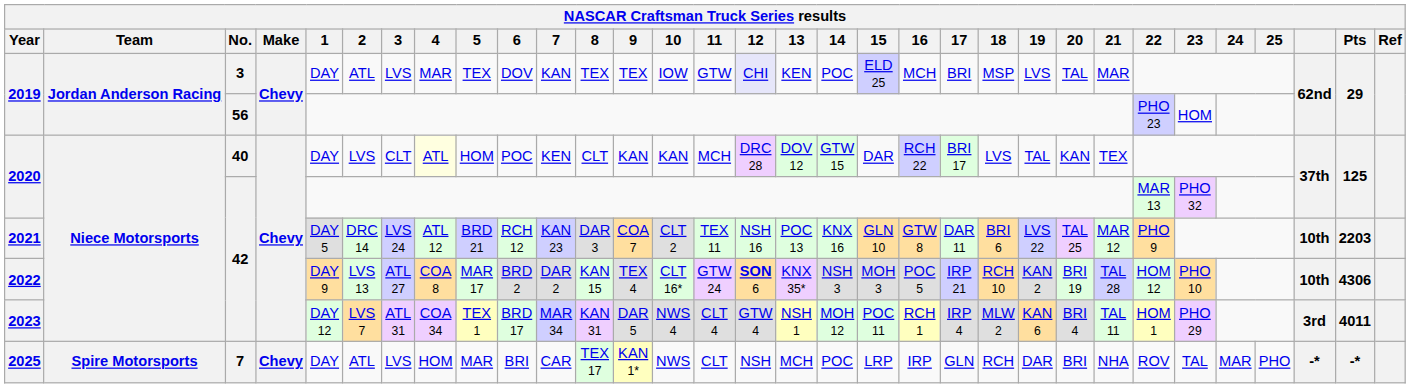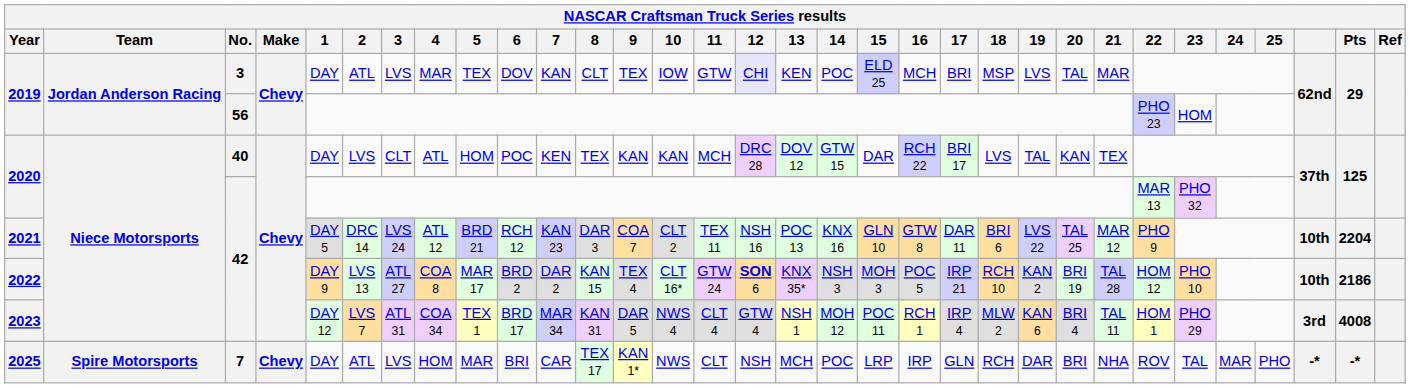 <table class="wikitable" style="text-align:center; font-size:75%">
 <tr>
 <th colspan=34><a href='#'>NASCAR Craftsman Truck Series</a> results</th>
 </tr>
 <tr>
 <th>Year</th>
 <th>Team</th>
 <th>No.</th>
 <th>Make</th>
 <th>1</th>
 <th>2</th>
 <th>3</th>
 <th>4</th>
 <th>5</th>
 <th>6</th>
 <th>7</th>
 <th>8</th>
 <th>9</th>
 <th>10</th>
 <th>11</th>
 <th>12</th>
 <th>13</th>
 <th>14</th>
 <th>15</th>
 <th>16</th>
 <th>17</th>
 <th>18</th>
 <th>19</th>
 <th>20</th>
 <th>21</th>
 <th>22</th>
 <th>23</th>
 <th>24</th>
 <th>25</th>
 <th></th>
 <th>Pts</th>
 <th>Ref</th>
 </tr>
 <tr>
 <th rowspan=2><a href='#'>2019</a></th>
 <th rowspan=2><a href='#'>Jordan Anderson Racing</a></th>
 <th>3</th>
 <th rowspan=2><a href='#'>Chevy</a></th>
 <td><a href='#'>DAY</a></td>
 <td><a href='#'>ATL</a></td>
 <td><a href='#'>LVS</a></td>
 <td><a href='#'>MAR</a></td>
 <td><a href='#'>TEX</a></td>
 <td><a href='#'>DOV</a></td>
 <td><a href='#'>KAN</a></td>
-<td><a href='#'>TEX</a></td>
+<td><a href='#'>CLT</a></td>
 <td><a href='#'>TEX</a></td>
 <td><a href='#'>IOW</a></td>
 <td><a href='#'>GTW</a></td>
 <td style="background: lavender;"><a href='#'>CHI</a></td>
 <td><a href='#'>KEN</a></td>
 <td><a href='#'>POC</a></td>
 <td style="background:#CFCFFF;"><a href='#'>ELD</a><br><small>25</small></td>
 <td><a href='#'>MCH</a></td>
 <td><a href='#'>BRI</a></td>
 <td><a href='#'>MSP</a></td>
 <td><a href='#'>LVS</a></td>
 <td><a href='#'>TAL</a></td>
 <td><a href='#'>MAR</a></td>
 <td colspan=4></td>
 <th rowspan=2>62nd</th>
 <th rowspan=2>29</th>
 <th rowspan=2></th>
 </tr>
 <tr>
 <th>56</th>
 <td colspan=21></td>
 <td style="background:#CFCFFF;"><a href='#'>PHO</a><br><small>23</small></td>
 <td><a href='#'>HOM</a></td>
 <td colspan=2></td>
 </tr>
 <tr>
 <th rowspan=2><a href='#'>2020</a></th>
 <th rowspan=5><a href='#'>Niece Motorsports</a></th>
 <th>40</th>
 <th rowspan=5><a href='#'>Chevy</a></th>
 <td><a href='#'>DAY</a></td>
 <td><a href='#'>LVS</a></td>
 <td><a href='#'>CLT</a></td>
-<td style="background: lightyellow;"><a href='#'>ATL</a></td>
+<td><a href='#'>ATL</a></td>
 <td><a href='#'>HOM</a></td>
 <td><a href='#'>POC</a></td>
 <td><a href='#'>KEN</a></td>
-<td><a href='#'>CLT</a></td>
+<td><a href='#'>TEX</a></td>
 <td><a href='#'>KAN</a></td>
 <td><a href='#'>KAN</a></td>
 <td><a href='#'>MCH</a></td>
 <td style="background:#EFCFFF;"><a href='#'>DRC</a><br><small>28</small></td>
 <td style="background:#DFFFDF;"><a href='#'>DOV</a><br><small>12</small></td>
 <td style="background:#DFFFDF;"><a href='#'>GTW</a><br><small>15</small></td>
 <td><a href='#'>DAR</a></td>
 <td style="background:#CFCFFF;"><a href='#'>RCH</a><br><small>22</small></td>
 <td style="background:#DFFFDF;"><a href='#'>BRI</a><br><small>17</small></td>
 <td><a href='#'>LVS</a></td>
 <td><a href='#'>TAL</a></td>
 <td><a href='#'>KAN</a></td>
 <td><a href='#'>TEX</a></td>
 <td colspan=4></td>
 <th rowspan=2>37th</th>
 <th rowspan=2>125</th>
 <th rowspan=2></th>
 </tr>
 <tr>
 <th rowspan=4>42</th>
 <td colspan=21></td>
 <td style="background:#DFFFDF;"><a href='#'>MAR</a><br><small>13</small></td>
 <td style="background:#EFCFFF;"><a href='#'>PHO</a><br><small>32</small></td>
 <td colspan=2></td>
 </tr>
 <tr>
 <th><a href='#'>2021</a></th>
 <td style="background:#DFDFDF;"><a href='#'>DAY</a><br><small>5</small></td>
 <td style="background:#DFFFDF;"><a href='#'>DRC</a><br><small>14</small></td>
 <td style="background:#CFCFFF;"><a href='#'>LVS</a><br><small>24</small></td>
 <td style="background:#DFFFDF;"><a href='#'>ATL</a><br><small>12</small></td>
 <td style="background:#CFCFFF;"><a href='#'>BRD</a><br><small>21</small></td>
 <td style="background:#DFFFDF;"><a href='#'>RCH</a><br><small>12</small></td>
 <td style="background:#CFCFFF;"><a href='#'>KAN</a><br><small>23</small></td>
 <td style="background:#DFDFDF;"><a href='#'>DAR</a><br><small>3</small></td>
 <td style="background:#FFDF9F;"><a href='#'>COA</a><br><small>7</small></td>
 <td style="background:#DFDFDF;"><a href='#'>CLT</a><br><small>2</small></td>
 <td style="background:#DFFFDF;"><a href='#'>TEX</a><br><small>11</small></td>
 <td style="background:#DFFFDF;"><a href='#'>NSH</a><br><small>16</small></td>
 <td style="background:#DFFFDF;"><a href='#'>POC</a><br><small>13</small></td>
 <td style="background:#DFFFDF;"><a href='#'>KNX</a><br><small>16</small></td>
 <td style="background:#FFDF9F;"><a href='#'>GLN</a><br><small>10</small></td>
 <td style="background:#FFDF9F;"><a href='#'>GTW</a><br><small>8</small></td>
 <td style="background:#DFFFDF;"><a href='#'>DAR</a><br><small>11</small></td>
 <td style="background:#FFDF9F;"><a href='#'>BRI</a><br><small>6</small></td>
 <td style="background:#CFCFFF;"><a href='#'>LVS</a><br><small>22</small></td>
 <td style="background:#EFCFFF;"><a href='#'>TAL</a><br><small>25</small></td>
 <td style="background:#DFFFDF;"><a href='#'>MAR</a><br><small>12</small></td>
 <td style="background:#FFDF9F;"><a href='#'>PHO</a><br><small>9</small></td>
 <td colspan=3></td>
 <th>10th</th>
-<th>2203</th>
+<th>2204</th>
 <th></th>
 </tr>
 <tr>
 <th><a href='#'>2022</a></th>
 <td style="background:#FFDF9F;"><a href='#'>DAY</a><br><small>9</small></td>
 <td style="background:#DFFFDF;"><a href='#'>LVS</a><br><small>13</small></td>
 <td style="background:#CFCFFF;"><a href='#'>ATL</a><br><small>27</small></td>
 <td style="background:#FFDF9F;"><a href='#'>COA</a><br><small>8</small></td>
 <td style="background:#DFFFDF;"><a href='#'>MAR</a><br><small>17</small></td>
 <td style="background:#DFDFDF;"><a href='#'>BRD</a><br><small>2</small></td>
 <td style="background:#DFDFDF;"><a href='#'>DAR</a><br><small>2</small></td>
 <td style="background:#DFFFDF;"><a href='#'>KAN</a><br><small>15</small></td>
 <td style="background:#DFDFDF;"><a href='#'>TEX</a><br><small>4</small></td>
 <td style="background:#DFFFDF;"><a href='#'>CLT</a><br><small>16*</small></td>
 <td style="background:#EFCFFF;"><a href='#'>GTW</a><br><small>24</small></td>
 <td style="background:#FFDF9F;"><strong><a href='#'>SON</a></strong><br><small>6</small></td>
 <td style="background:#EFCFFF;"><a href='#'>KNX</a><br><small>35*</small></td>
 <td style="background:#DFDFDF;"><a href='#'>NSH</a><br><small>3</small></td>
 <td style="background:#DFDFDF;"><a href='#'>MOH</a><br><small>3</small></td>
 <td style="background:#DFDFDF;"><a href='#'>POC</a><br><small>5</small></td>
 <td style="background:#CFCFFF;"><a href='#'>IRP</a><br><small>21</small></td>
 <td style="background:#FFDF9F;"><a href='#'>RCH</a><br><small>10</small></td>
 <td style="background:#DFDFDF;"><a href='#'>KAN</a><br><small>2</small></td>
 <td style="background:#DFFFDF;"><a href='#'>BRI</a><br><small>19</small></td>
 <td style="background:#CFCFFF;"><a href='#'>TAL</a><br><small>28</small></td>
 <td style="background:#DFFFDF;"><a href='#'>HOM</a><br><small>12</small></td>
 <td style="background:#FFDF9F;"><a href='#'>PHO</a><br><small>10</small></td>
 <td colspan=2></td>
 <th>10th</th>
-<th>4306</th>
+<th>2186</th>
 <th></th>
 </tr>
 <tr>
 <th><a href='#'>2023</a></th>
 <td style="background:#DFFFDF;"><a href='#'>DAY</a><br><small>12</small></td>
 <td style="background:#FFDF9F;"><a href='#'>LVS</a><br><small>7</small></td>
 <td style="background:#EFCFFF;"><a href='#'>ATL</a><br><small>31</small></td>
 <td style="background:#EFCFFF;"><a href='#'>COA</a><br><small>34</small></td>
 <td style="background:#FFFFBF;"><a href='#'>TEX</a><br><small>1</small></td>
 <td style="background:#DFFFDF;"><a href='#'>BRD</a><br><small>17</small></td>
 <td style="background:#CFCFFF;"><a href='#'>MAR</a><br><small>34</small></td>
 <td style="background:#EFCFFF;"><a href='#'>KAN</a><br><small>31</small></td>
 <td style="background:#DFDFDF;"><a href='#'>DAR</a><br><small>5</small></td>
 <td style="background:#DFDFDF;"><a href='#'>NWS</a><br><small>4</small></td>
 <td style="background:#DFDFDF;"><a href='#'>CLT</a><br><small>4</small></td>
 <td style="background:#DFDFDF;"><a href='#'>GTW</a><br><small>4</small></td>
 <td style="background:#FFFFBF;"><a href='#'>NSH</a><br><small>1</small></td>
 <td style="background:#DFFFDF;"><a href='#'>MOH</a><br><small>12</small></td>
 <td style="background:#DFFFDF;"><a href='#'>POC</a><br><small>11</small></td>
 <td style="background:#FFFFBF;"><a href='#'>RCH</a><br><small>1</small></td>
 <td style="background:#DFDFDF;"><a href='#'>IRP</a><br><small>4</small></td>
 <td style="background:#DFDFDF;"><a href='#'>MLW</a><br><small>2</small></td>
 <td style="background:#FFDF9F;"><a href='#'>KAN</a><br><small>6</small></td>
 <td style="background:#DFDFDF;"><a href='#'>BRI</a><br><small>4</small></td>
 <td style="background:#DFFFDF;"><a href='#'>TAL</a><br><small>11</small></td>
 <td style="background:#FFFFBF;"><a href='#'>HOM</a><br><small>1</small></td>
 <td style="background:#EFCFFF;"><a href='#'>PHO</a><br><small>29</small></td>
 <td colspan=2></td>
 <th>3rd</th>
-<th>4011</th>
+<th>4008</th>
 <th></th>
 </tr>
 <tr>
 <th><a href='#'>2025</a></th>
 <th><a href='#'>Spire Motorsports</a></th>
 <th>7</th>
 <th><a href='#'>Chevy</a></th>
 <td><a href='#'>DAY</a></td>
 <td><a href='#'>ATL</a></td>
 <td><a href='#'>LVS</a></td>
 <td><a href='#'>HOM</a></td>
 <td><a href='#'>MAR</a></td>
 <td><a href='#'>BRI</a></td>
 <td><a href='#'>CAR</a></td>
 <td style="background:#DFFFDF;"><a href='#'>TEX</a><br><small>17</small></td>
 <td style="background:#FFFFBF;"><a href='#'>KAN</a><br><small>1*</small></td>
 <td><a href='#'>NWS</a></td>
 <td><a href='#'>CLT</a></td>
 <td><a href='#'>NSH</a></td>
 <td style="background:#;"><a href='#'>MCH</a><br><small></small></td>
 <td><a href='#'>POC</a></td>
 <td><a href='#'>LRP</a></td>
 <td><a href='#'>IRP</a></td>
 <td><a href='#'>GLN</a></td>
 <td><a href='#'>RCH</a></td>
 <td><a href='#'>DAR</a></td>
 <td><a href='#'>BRI</a></td>
 <td><a href='#'>NHA</a></td>
 <td><a href='#'>ROV</a></td>
 <td><a href='#'>TAL</a></td>
 <td><a href='#'>MAR</a></td>
 <td><a href='#'>PHO</a></td>
 <th>-*</th>
 <th>-*</th>
 <th></th>
 </tr>
 </table>
